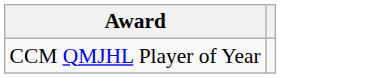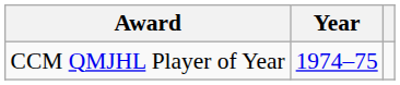 <table class="wikitable">
 <tr>
 <th>Award</th>
+<th>Year</th>
 <th></th>
 </tr>
 <tr>
 <td>CCM <a href='#'>QMJHL</a> Player of Year</td>
+<td><a href='#'>1974–75</a></td>
 <td></td>
 </tr>
 </table>
